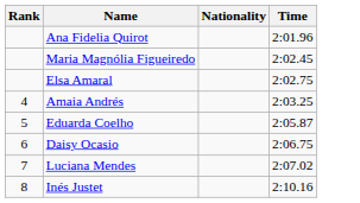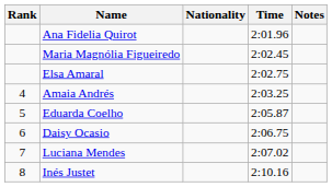 <table class="wikitable sortable" style="text-align:center">
 <tr>
 <th>Rank</th>
 <th>Name</th>
 <th>Nationality</th>
 <th>Time</th>
+<th>Notes</th>
 </tr>
 <tr>
 <td align=center></td>
 <td align=left><a href='#'>Ana Fidelia Quirot</a></td>
 <td align=left></td>
 <td>2:01.96</td>
+<td></td>
 </tr>
 <tr>
 <td align=center></td>
 <td align=left><a href='#'>Maria Magnólia Figueiredo</a></td>
 <td align=left></td>
 <td>2:02.45</td>
+<td></td>
 </tr>
 <tr>
 <td align=center></td>
 <td align=left><a href='#'>Elsa Amaral</a></td>
 <td align=left></td>
 <td>2:02.75</td>
+<td></td>
 </tr>
 <tr>
 <td align=center>4</td>
 <td align=left><a href='#'>Amaia Andrés</a></td>
 <td align=left></td>
 <td>2:03.25</td>
+<td></td>
 </tr>
 <tr>
 <td align=center>5</td>
 <td align=left><a href='#'>Eduarda Coelho</a></td>
 <td align=left></td>
 <td>2:05.87</td>
+<td></td>
 </tr>
 <tr>
 <td align=center>6</td>
 <td align=left><a href='#'>Daisy Ocasio</a></td>
 <td align=left></td>
 <td>2:06.75</td>
+<td></td>
 </tr>
 <tr>
 <td align=center>7</td>
 <td align=left><a href='#'>Luciana Mendes</a></td>
 <td align=left></td>
 <td>2:07.02</td>
+<td></td>
 </tr>
 <tr>
 <td align=center>8</td>
 <td align=left><a href='#'>Inés Justet</a></td>
 <td align=left></td>
 <td>2:10.16</td>
+<td></td>
 </tr>
 </table>
